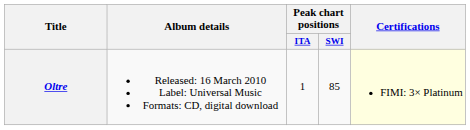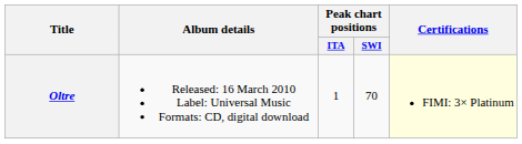 <table class="wikitable plainrowheaders" style="text-align:center;">
 <tr>
 <th scope="col" rowspan="2" style="width:9em;">Title</th>
 <th scope="col" rowspan="2" style="width:16em;">Album details</th>
 <th scope="col" colspan="2">Peak chart positions</th>
 <th scope="col" rowspan="2"><a href='#'>Certifications</a></th>
 </tr>
 <tr>
 <th scope="col" style="width:3em;font-size:85%;"><a href='#'>ITA</a><br></th>
 <th scope="col" style="width:3em;font-size:85%;"><a href='#'>SWI</a><br></th>
 </tr>
 <tr>
 <th scope="row"><em><a href='#'>Oltre</a></em></th>
 <td><br><ul><li>Released: 16 March 2010</li><li>Label: Universal Music</li><li>Formats: CD, digital download</li></ul></td>
 <td>1</td>
-<td>85</td>
+<td>70</td>
 <td style="background: lightyellow;"><br><ul><li>FIMI: 3× Platinum</li></ul></td>
 </tr>
 </table>
